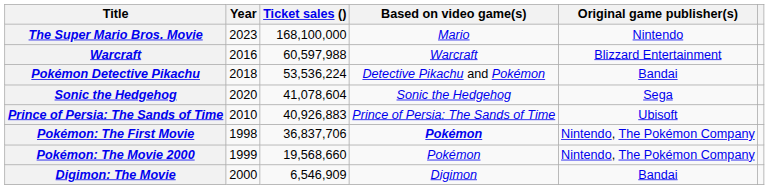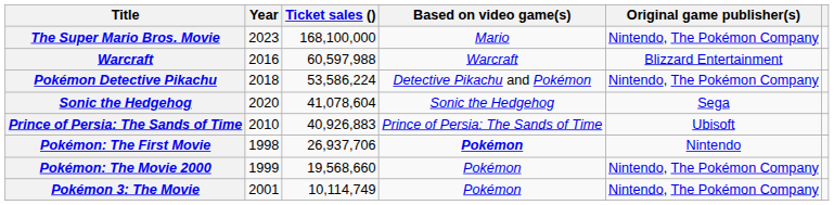 <table class="wikitable sortable plainrowheaders" style="margin:auto; margin:auto; text-align:center">
 <tr>
 <th>Title</th>
 <th>Year</th>
 <th><a href='#'>Ticket sales</a> ()</th>
 <th>Based on video game(s)</th>
 <th>Original game publisher(s)</th>
 <th class="unsortable"></th>
 </tr>
 <tr>
 <th scope="row"><em><a href='#'>The Super Mario Bros. Movie</a></em></th>
 <td style="text-align:center">2023</td>
 <td style="text-align:right">168,100,000</td>
 <td><em><a href='#'>Mario</a></em></td>
-<td><a href='#'>Nintendo</a></td>
+<td><a href='#'>Nintendo</a>, <a href='#'>The Pokémon Company</a></td>
 <td></td>
 </tr>
 <tr>
 <th scope="row"><em><a href='#'>Warcraft</a></em></th>
 <td style="text-align:center">2016</td>
 <td style="text-align:right">60,597,988</td>
 <td><em><a href='#'>Warcraft</a></em></td>
 <td><a href='#'>Blizzard Entertainment</a></td>
 <td></td>
 </tr>
 <tr>
 <th scope="row"><em><a href='#'>Pokémon Detective Pikachu</a></em></th>
 <td style="text-align:center">2018</td>
-<td style="text-align:right">53,536,224</td>
+<td style="text-align:right">53,586,224</td>
 <td><em><a href='#'>Detective Pikachu</a></em> and <em><a href='#'>Pokémon</a></em></td>
-<td><a href='#'>Bandai</a></td>
+<td><a href='#'>Nintendo</a>, <a href='#'>The Pokémon Company</a></td>
 <td></td>
 </tr>
 <tr>
 <th scope="row"><em><a href='#'>Sonic the Hedgehog</a></em></th>
 <td style="text-align:center">2020</td>
 <td style="text-align:right">41,078,604</td>
 <td><em><a href='#'>Sonic the Hedgehog</a></em></td>
 <td><a href='#'>Sega</a></td>
 <td></td>
 </tr>
 <tr>
 <th scope="row"><em><a href='#'>Prince of Persia: The Sands of Time</a></em></th>
 <td style="text-align:center">2010</td>
 <td style="text-align:right">40,926,883</td>
 <td><em><a href='#'>Prince of Persia: The Sands of Time</a></em></td>
 <td><a href='#'>Ubisoft</a></td>
 <td></td>
 </tr>
 <tr>
 <th scope="row"><em><a href='#'>Pokémon: The First Movie</a></em></th>
 <td style="text-align:center">1998</td>
-<td style="text-align:right">36,837,706</td>
+<td style="text-align:right">26,937,706</td>
 <td><strong><em><a href='#'>Pokémon</a></em></strong></td>
-<td><a href='#'>Nintendo</a>, <a href='#'>The Pokémon Company</a></td>
+<td><a href='#'>Nintendo</a></td>
 <td></td>
 </tr>
 <tr>
 <th scope="row"><em><a href='#'>Pokémon: The Movie 2000</a></em></th>
 <td style="text-align:center">1999</td>
 <td style="text-align:right">19,568,660</td>
 <td><em><a href='#'>Pokémon</a></em></td>
 <td><a href='#'>Nintendo</a>, <a href='#'>The Pokémon Company</a></td>
 <td></td>
 </tr>
 <tr>
-<th scope="row"><em><a href='#'>Digimon: The Movie</a></em></th>
-<td style="text-align:center">2000</td>
-<td style="text-align:right">6,546,909</td>
-<td><em><a href='#'>Digimon</a></em></td>
-<td><a href='#'>Bandai</a></td>
-<td style="text-align:center"></td>
+<th scope="row"><em><a href='#'>Pokémon 3: The Movie</a></em></th>
+<td style="text-align:center">2001</td>
+<td style="text-align:right">10,114,749</td>
+<td><em><a href='#'>Pokémon</a></em></td>
+<td><a href='#'>Nintendo</a>, <a href='#'>The Pokémon Company</a></td>
+<td></td>
 </tr>
 </table>
